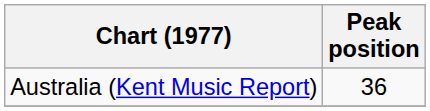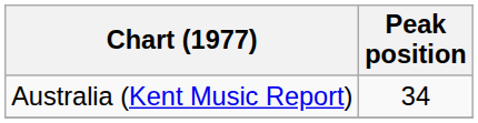 <table class="wikitable sortable plainrowheaders">
 <tr>
 <th scope="col">Chart (1977)</th>
 <th scope="col">Peak<br>position</th>
 </tr>
 <tr>
 <td>Australia (<a href='#'>Kent Music Report</a>)</td>
-<td align="center">36</td>
+<td align="center">34</td>
 </tr>
 <tr>
 </tr>
 <tr>
 </tr>
 <tr>
 </tr>
 <tr>
 </tr>
 </table>
